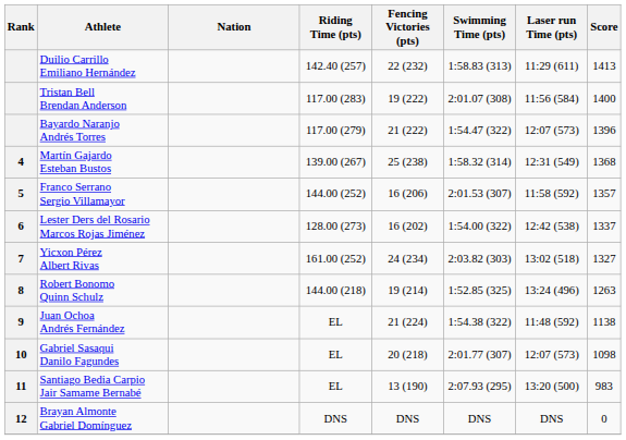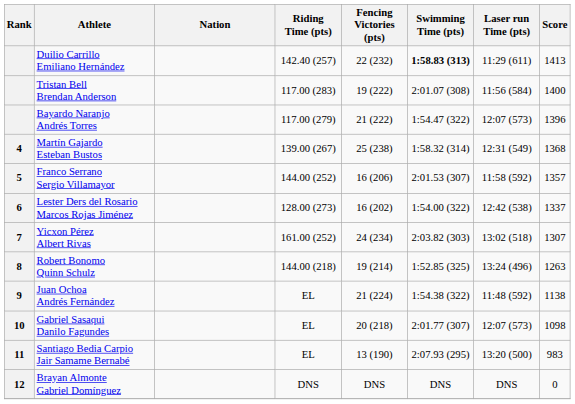 <table class="wikitable sortable" style="text-align:center; font-size:98%;">
 <tr>
 <th width=30>Rank</th>
 <th width=170>Athlete</th>
 <th width=170>Nation</th>
 <th width=90>Riding <br>Time (pts)</th>
 <th width=90>Fencing <br>Victories (pts)</th>
 <th width=90>Swimming <br>Time (pts)</th>
 <th width=90>Laser run<br>Time (pts)</th>
 <th>Score</th>
 </tr>
 <tr>
 <th></th>
 <td align=left><a href='#'>Duilio Carrillo</a><br><a href='#'>Emiliano Hernández</a></td>
 <td align=left></td>
 <td>142.40 (257)</td>
 <td>22 (232)</td>
-<td>1:58.83 (313)</td>
+<td><strong>1:58.83 (313)</strong></td>
 <td>11:29 (611)</td>
 <td>1413</td>
 </tr>
 <tr>
 <th></th>
 <td align=left><a href='#'>Tristan Bell</a><br><a href='#'>Brendan Anderson</a></td>
 <td align=left></td>
 <td>117.00 (283)</td>
 <td>19 (222)</td>
 <td>2:01.07 (308)</td>
 <td>11:56 (584)</td>
 <td>1400</td>
 </tr>
 <tr>
 <th></th>
 <td align=left><a href='#'>Bayardo Naranjo</a><br><a href='#'>Andrés Torres</a></td>
 <td align=left></td>
 <td>117.00 (279)</td>
 <td>21 (222)</td>
 <td>1:54.47 (322)</td>
 <td>12:07 (573)</td>
 <td>1396</td>
 </tr>
 <tr>
 <th>4</th>
 <td align=left><a href='#'>Martín Gajardo</a><br><a href='#'>Esteban Bustos</a></td>
 <td align=left></td>
 <td>139.00 (267)</td>
 <td>25 (238)</td>
 <td>1:58.32 (314)</td>
 <td>12:31 (549)</td>
 <td>1368</td>
 </tr>
 <tr>
 <th>5</th>
 <td align=left><a href='#'>Franco Serrano</a><br><a href='#'>Sergio Villamayor</a></td>
 <td align=left></td>
 <td>144.00 (252)</td>
 <td>16 (206)</td>
 <td>2:01.53 (307)</td>
 <td>11:58 (592)</td>
 <td>1357</td>
 </tr>
 <tr>
 <th>6</th>
 <td align=left><a href='#'>Lester Ders del Rosario</a><br><a href='#'>Marcos Rojas Jiménez</a></td>
 <td align=left></td>
 <td>128.00 (273)</td>
 <td>16 (202)</td>
 <td>1:54.00 (322)</td>
 <td>12:42 (538)</td>
 <td>1337</td>
 </tr>
 <tr>
 <th>7</th>
 <td align=left><a href='#'>Yicxon Pérez</a><br><a href='#'>Albert Rivas</a></td>
 <td align=left></td>
 <td>161.00 (252)</td>
 <td>24 (234)</td>
 <td>2:03.82 (303)</td>
 <td>13:02 (518)</td>
-<td>1327</td>
+<td>1307</td>
 </tr>
 <tr>
 <th>8</th>
 <td align=left><a href='#'>Robert Bonomo</a><br><a href='#'>Quinn Schulz</a></td>
 <td align=left></td>
 <td>144.00 (218)</td>
 <td>19 (214)</td>
 <td>1:52.85 (325)</td>
 <td>13:24 (496)</td>
 <td>1263</td>
 </tr>
 <tr>
 <th>9</th>
 <td align=left><a href='#'>Juan Ochoa</a><br><a href='#'>Andrés Fernández</a></td>
 <td align=left></td>
 <td>EL</td>
 <td>21 (224)</td>
 <td>1:54.38 (322)</td>
 <td>11:48 (592)</td>
 <td>1138</td>
 </tr>
 <tr>
 <th>10</th>
 <td align=left><a href='#'>Gabriel Sasaqui</a><br><a href='#'>Danilo Fagundes</a></td>
 <td align=left></td>
 <td>EL</td>
 <td>20 (218)</td>
 <td>2:01.77 (307)</td>
 <td>12:07 (573)</td>
 <td>1098</td>
 </tr>
 <tr>
 <th>11</th>
 <td align=left><a href='#'>Santiago Bedia Carpio</a><br><a href='#'>Jair Samame Bernabé</a></td>
 <td align=left></td>
 <td>EL</td>
 <td>13 (190)</td>
 <td>2:07.93 (295)</td>
 <td>13:20 (500)</td>
 <td>983</td>
 </tr>
 <tr>
 <th>12</th>
 <td align=left><a href='#'>Brayan Almonte</a><br><a href='#'>Gabriel Domínguez</a></td>
 <td align=left></td>
 <td>DNS</td>
 <td>DNS</td>
 <td>DNS</td>
 <td>DNS</td>
 <td>0</td>
 </tr>
 <tr>
 </tr>
 </table>
